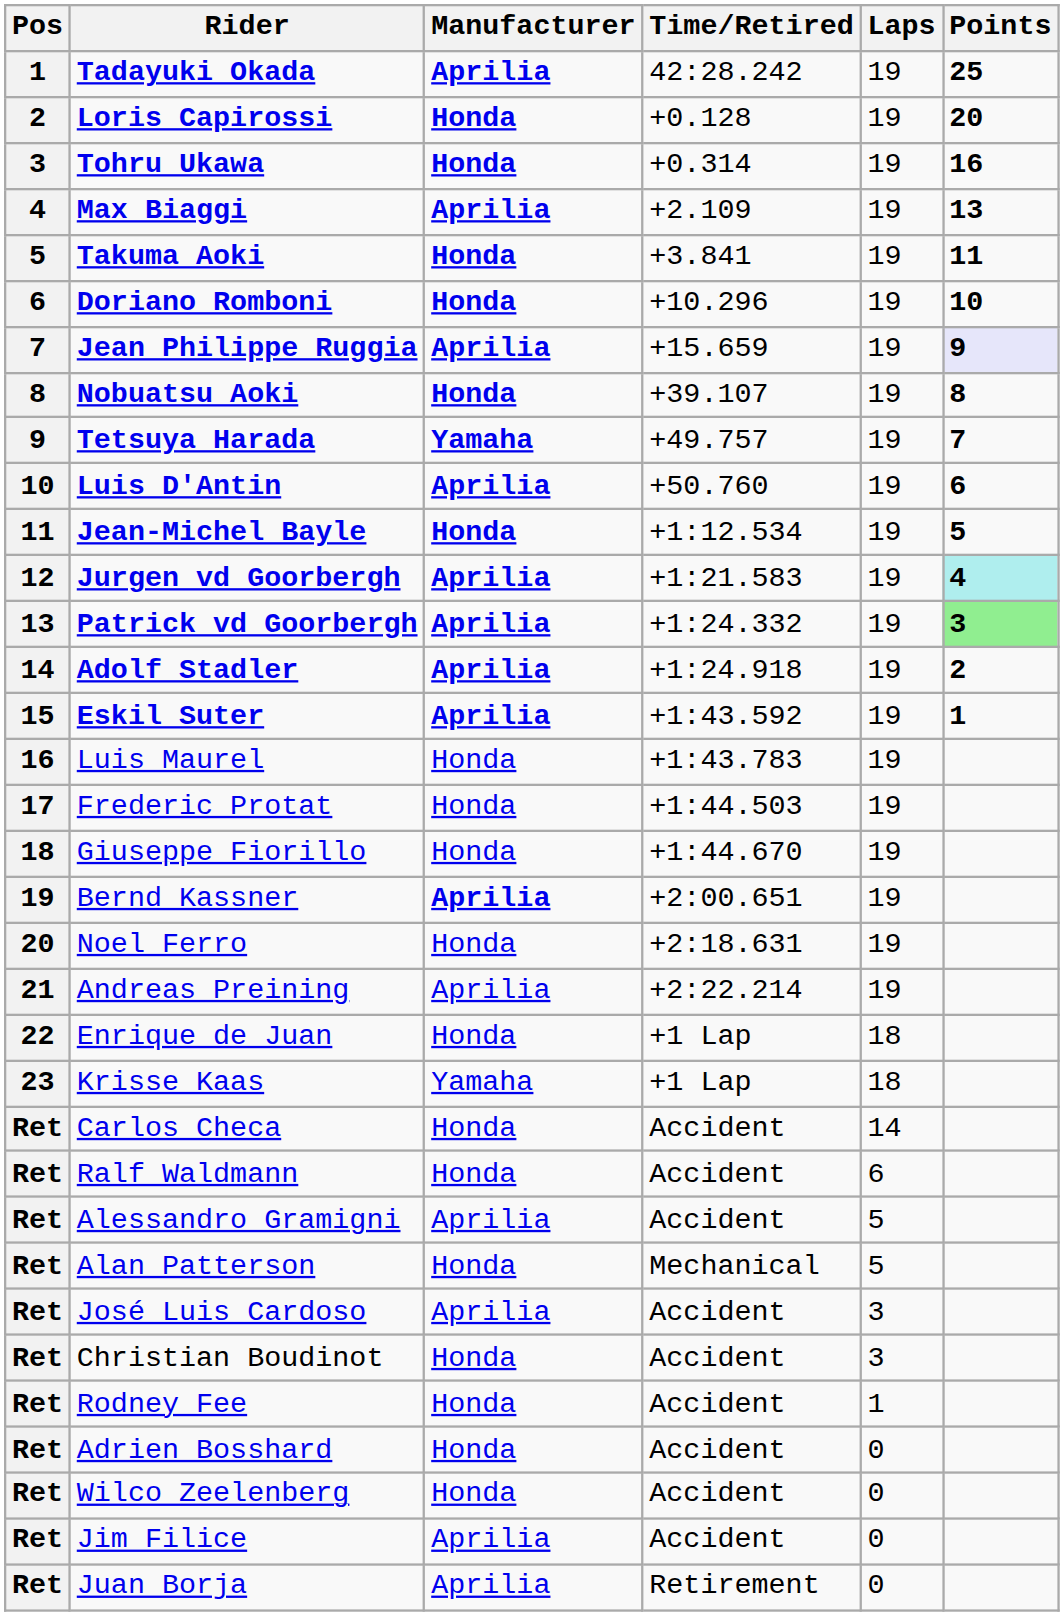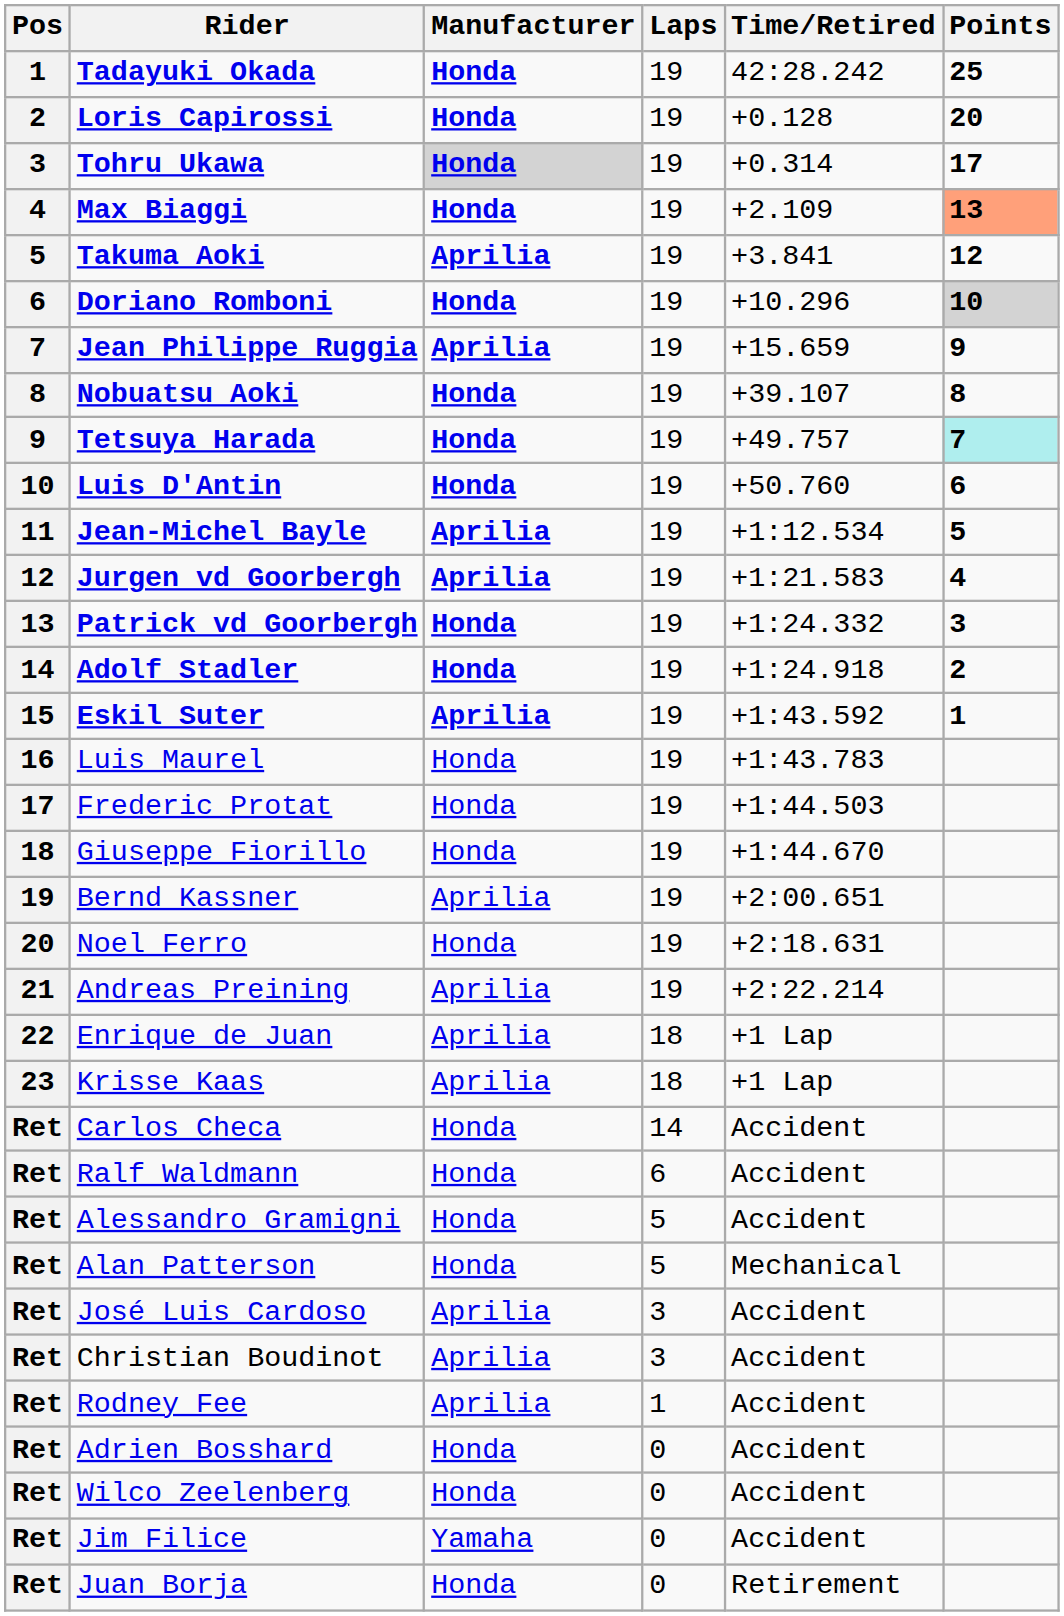 <table class="wikitable" style="font-size: 95%;">
 <tr>
 <th>Pos</th>
 <th>Rider</th>
 <th>Manufacturer</th>
+<th>Laps</th>
 <th>Time/Retired</th>
-<th>Laps</th>
 <th>Points</th>
 </tr>
 <tr>
 <th>1</th>
 <td> <strong><a href='#'>Tadayuki Okada</a></strong></td>
-<td><strong><a href='#'>Aprilia</a></strong></td>
+<td><strong><a href='#'>Honda</a></strong></td>
+<td>19</td>
 <td>42:28.242</td>
-<td>19</td>
 <td><strong>25</strong></td>
 </tr>
 <tr>
 <th>2</th>
 <td> <strong><a href='#'>Loris Capirossi</a></strong></td>
 <td><strong><a href='#'>Honda</a></strong></td>
+<td>19</td>
 <td>+0.128</td>
-<td>19</td>
 <td><strong>20</strong></td>
 </tr>
 <tr>
 <th>3</th>
 <td> <strong><a href='#'>Tohru Ukawa</a></strong></td>
-<td><strong><a href='#'>Honda</a></strong></td>
+<td style="background: lightgrey;"><strong><a href='#'>Honda</a></strong></td>
+<td>19</td>
 <td>+0.314</td>
-<td>19</td>
-<td><strong>16</strong></td>
+<td><strong>17</strong></td>
 </tr>
 <tr>
 <th>4</th>
 <td> <strong><a href='#'>Max Biaggi</a></strong></td>
-<td><strong><a href='#'>Aprilia</a></strong></td>
+<td><strong><a href='#'>Honda</a></strong></td>
+<td>19</td>
 <td>+2.109</td>
-<td>19</td>
-<td><strong>13</strong></td>
+<td style="background: lightsalmon;"><strong>13</strong></td>
 </tr>
 <tr>
 <th>5</th>
 <td> <strong><a href='#'>Takuma Aoki</a></strong></td>
-<td><strong><a href='#'>Honda</a></strong></td>
+<td><strong><a href='#'>Aprilia</a></strong></td>
+<td>19</td>
 <td>+3.841</td>
-<td>19</td>
-<td><strong>11</strong></td>
+<td><strong>12</strong></td>
 </tr>
 <tr>
 <th>6</th>
 <td> <strong><a href='#'>Doriano Romboni</a></strong></td>
 <td><strong><a href='#'>Honda</a></strong></td>
+<td>19</td>
 <td>+10.296</td>
-<td>19</td>
-<td><strong>10</strong></td>
+<td style="background: lightgrey;"><strong>10</strong></td>
 </tr>
 <tr>
 <th>7</th>
 <td> <strong><a href='#'>Jean Philippe Ruggia</a></strong></td>
 <td><strong><a href='#'>Aprilia</a></strong></td>
+<td>19</td>
 <td>+15.659</td>
-<td>19</td>
-<td style="background: lavender;"><strong>9</strong></td>
+<td><strong>9</strong></td>
 </tr>
 <tr>
 <th>8</th>
 <td> <strong><a href='#'>Nobuatsu Aoki</a></strong></td>
 <td><strong><a href='#'>Honda</a></strong></td>
+<td>19</td>
 <td>+39.107</td>
-<td>19</td>
 <td><strong>8</strong></td>
 </tr>
 <tr>
 <th>9</th>
 <td> <strong><a href='#'>Tetsuya Harada</a></strong></td>
-<td><strong><a href='#'>Yamaha</a></strong></td>
+<td><strong><a href='#'>Honda</a></strong></td>
+<td>19</td>
 <td>+49.757</td>
-<td>19</td>
-<td><strong>7</strong></td>
+<td style="background: paleturquoise;"><strong>7</strong></td>
 </tr>
 <tr>
 <th>10</th>
 <td> <strong><a href='#'>Luis D'Antin</a></strong></td>
-<td><strong><a href='#'>Aprilia</a></strong></td>
+<td><strong><a href='#'>Honda</a></strong></td>
+<td>19</td>
 <td>+50.760</td>
-<td>19</td>
 <td><strong>6</strong></td>
 </tr>
 <tr>
 <th>11</th>
 <td> <strong><a href='#'>Jean-Michel Bayle</a></strong></td>
-<td><strong><a href='#'>Honda</a></strong></td>
+<td><strong><a href='#'>Aprilia</a></strong></td>
+<td>19</td>
 <td>+1:12.534</td>
-<td>19</td>
 <td><strong>5</strong></td>
 </tr>
 <tr>
 <th>12</th>
 <td> <strong><a href='#'>Jurgen vd Goorbergh</a></strong></td>
 <td><strong><a href='#'>Aprilia</a></strong></td>
+<td>19</td>
 <td>+1:21.583</td>
-<td>19</td>
-<td style="background: paleturquoise;"><strong>4</strong></td>
+<td><strong>4</strong></td>
 </tr>
 <tr>
 <th>13</th>
 <td> <strong><a href='#'>Patrick vd Goorbergh</a></strong></td>
-<td><strong><a href='#'>Aprilia</a></strong></td>
+<td><strong><a href='#'>Honda</a></strong></td>
+<td>19</td>
 <td>+1:24.332</td>
-<td>19</td>
-<td style="background: lightgreen;"><strong>3</strong></td>
+<td><strong>3</strong></td>
 </tr>
 <tr>
 <th>14</th>
 <td> <strong><a href='#'>Adolf Stadler</a></strong></td>
-<td><strong><a href='#'>Aprilia</a></strong></td>
+<td><strong><a href='#'>Honda</a></strong></td>
+<td>19</td>
 <td>+1:24.918</td>
-<td>19</td>
 <td><strong>2</strong></td>
 </tr>
 <tr>
 <th>15</th>
 <td> <strong><a href='#'>Eskil Suter</a></strong></td>
 <td><strong><a href='#'>Aprilia</a></strong></td>
+<td>19</td>
 <td>+1:43.592</td>
-<td>19</td>
 <td><strong>1</strong></td>
 </tr>
 <tr>
 <th>16</th>
 <td> <a href='#'>Luis Maurel</a></td>
 <td><a href='#'>Honda</a></td>
+<td>19</td>
 <td>+1:43.783</td>
-<td>19</td>
 <td></td>
 </tr>
 <tr>
 <th>17</th>
 <td> <a href='#'>Frederic Protat</a></td>
 <td><a href='#'>Honda</a></td>
+<td>19</td>
 <td>+1:44.503</td>
-<td>19</td>
 <td></td>
 </tr>
 <tr>
 <th>18</th>
 <td> <a href='#'>Giuseppe Fiorillo</a></td>
 <td><a href='#'>Honda</a></td>
+<td>19</td>
 <td>+1:44.670</td>
-<td>19</td>
 <td></td>
 </tr>
 <tr>
 <th>19</th>
 <td> <a href='#'>Bernd Kassner</a></td>
-<td><strong><a href='#'>Aprilia</a></strong></td>
+<td><a href='#'>Aprilia</a></td>
+<td>19</td>
 <td>+2:00.651</td>
-<td>19</td>
 <td></td>
 </tr>
 <tr>
 <th>20</th>
 <td> <a href='#'>Noel Ferro</a></td>
 <td><a href='#'>Honda</a></td>
+<td>19</td>
 <td>+2:18.631</td>
-<td>19</td>
 <td></td>
 </tr>
 <tr>
 <th>21</th>
 <td> <a href='#'>Andreas Preining</a></td>
 <td><a href='#'>Aprilia</a></td>
+<td>19</td>
 <td>+2:22.214</td>
-<td>19</td>
 <td></td>
 </tr>
 <tr>
 <th>22</th>
 <td> <a href='#'>Enrique de Juan</a></td>
-<td><a href='#'>Honda</a></td>
+<td><a href='#'>Aprilia</a></td>
+<td>18</td>
 <td>+1 Lap</td>
-<td>18</td>
 <td></td>
 </tr>
 <tr>
 <th>23</th>
 <td> <a href='#'>Krisse Kaas</a></td>
-<td><a href='#'>Yamaha</a></td>
+<td><a href='#'>Aprilia</a></td>
+<td>18</td>
 <td>+1 Lap</td>
-<td>18</td>
 <td></td>
 </tr>
 <tr>
 <th>Ret</th>
 <td> <a href='#'>Carlos Checa</a></td>
 <td><a href='#'>Honda</a></td>
+<td>14</td>
 <td>Accident</td>
-<td>14</td>
 <td></td>
 </tr>
 <tr>
 <th>Ret</th>
 <td> <a href='#'>Ralf Waldmann</a></td>
 <td><a href='#'>Honda</a></td>
+<td>6</td>
 <td>Accident</td>
-<td>6</td>
 <td></td>
 </tr>
 <tr>
 <th>Ret</th>
 <td> <a href='#'>Alessandro Gramigni</a></td>
-<td><a href='#'>Aprilia</a></td>
+<td><a href='#'>Honda</a></td>
+<td>5</td>
 <td>Accident</td>
-<td>5</td>
 <td></td>
 </tr>
 <tr>
 <th>Ret</th>
 <td> <a href='#'>Alan Patterson</a></td>
 <td><a href='#'>Honda</a></td>
+<td>5</td>
 <td>Mechanical</td>
-<td>5</td>
 <td></td>
 </tr>
 <tr>
 <th>Ret</th>
 <td> <a href='#'>José Luis Cardoso</a></td>
 <td><a href='#'>Aprilia</a></td>
+<td>3</td>
 <td>Accident</td>
-<td>3</td>
 <td></td>
 </tr>
 <tr>
 <th>Ret</th>
 <td> Christian Boudinot</td>
-<td><a href='#'>Honda</a></td>
+<td><a href='#'>Aprilia</a></td>
+<td>3</td>
 <td>Accident</td>
-<td>3</td>
 <td></td>
 </tr>
 <tr>
 <th>Ret</th>
 <td> <a href='#'>Rodney Fee</a></td>
-<td><a href='#'>Honda</a></td>
+<td><a href='#'>Aprilia</a></td>
+<td>1</td>
 <td>Accident</td>
-<td>1</td>
 <td></td>
 </tr>
 <tr>
 <th>Ret</th>
 <td> <a href='#'>Adrien Bosshard</a></td>
 <td><a href='#'>Honda</a></td>
+<td>0</td>
 <td>Accident</td>
-<td>0</td>
 <td></td>
 </tr>
 <tr>
 <th>Ret</th>
 <td> <a href='#'>Wilco Zeelenberg</a></td>
 <td><a href='#'>Honda</a></td>
+<td>0</td>
 <td>Accident</td>
-<td>0</td>
 <td></td>
 </tr>
 <tr>
 <th>Ret</th>
 <td> <a href='#'>Jim Filice</a></td>
-<td><a href='#'>Aprilia</a></td>
+<td><a href='#'>Yamaha</a></td>
+<td>0</td>
 <td>Accident</td>
-<td>0</td>
 <td></td>
 </tr>
 <tr>
 <th>Ret</th>
 <td> <a href='#'>Juan Borja</a></td>
-<td><a href='#'>Aprilia</a></td>
+<td><a href='#'>Honda</a></td>
+<td>0</td>
 <td>Retirement</td>
-<td>0</td>
 <td></td>
 </tr>
 </table>
